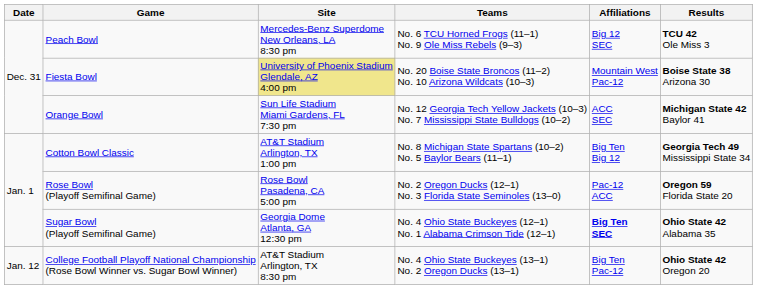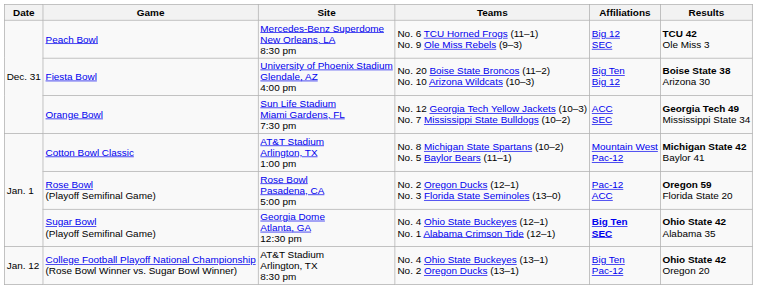 <table class="wikitable" style="font-size:90%;">
 <tr>
 <th>Date</th>
 <th>Game</th>
 <th>Site</th>
 <th>Teams</th>
 <th>Affiliations</th>
 <th>Results</th>
 </tr>
 <tr>
 <td rowspan=3 style=white-space:nowrap>Dec. 31</td>
 <td><a href='#'>Peach Bowl</a></td>
 <td><a href='#'>Mercedes-Benz Superdome</a><br><a href='#'>New Orleans, LA</a><br>8:30 pm</td>
 <td>No. 6 <a href='#'>TCU Horned Frogs</a> (11–1)<br>No. 9 <a href='#'>Ole Miss Rebels</a> (9–3)</td>
 <td><a href='#'>Big 12</a><br><a href='#'>SEC</a></td>
 <td><strong>TCU 42</strong><br>Ole Miss 3</td>
 </tr>
 <tr>
 <td><a href='#'>Fiesta Bowl</a></td>
-<td style="background: khaki;"><a href='#'>University of Phoenix Stadium</a><br><a href='#'>Glendale, AZ</a><br>4:00 pm</td>
+<td><a href='#'>University of Phoenix Stadium</a><br><a href='#'>Glendale, AZ</a><br>4:00 pm</td>
 <td>No. 20 <a href='#'>Boise State Broncos</a> (11–2)<br>No. 10 <a href='#'>Arizona Wildcats</a> (10–3)</td>
-<td><a href='#'>Mountain West</a><br><a href='#'>Pac-12</a></td>
+<td><a href='#'>Big Ten</a><br><a href='#'>Big 12</a></td>
 <td><strong>Boise State 38</strong><br>Arizona 30</td>
 </tr>
 <tr>
 <td><a href='#'>Orange Bowl</a></td>
 <td><a href='#'>Sun Life Stadium</a><br><a href='#'>Miami Gardens, FL</a><br>7:30 pm</td>
 <td>No. 12 <a href='#'>Georgia Tech Yellow Jackets</a> (10–3)<br>No. 7 <a href='#'>Mississippi State Bulldogs</a> (10–2)</td>
 <td><a href='#'>ACC</a><br><a href='#'>SEC</a></td>
-<td><strong>Michigan State 42</strong><br>Baylor 41</td>
+<td style=white-space:nowrap><strong>Georgia Tech 49</strong><br>Mississippi State 34</td>
 </tr>
 <tr>
 <td rowspan=3 style=white-space:nowrap>Jan. 1</td>
 <td><a href='#'>Cotton Bowl Classic</a></td>
 <td><a href='#'>AT&T Stadium</a><br><a href='#'>Arlington, TX</a><br>1:00 pm</td>
 <td>No. 8 <a href='#'>Michigan State Spartans</a> (10–2) <br> No. 5 <a href='#'>Baylor Bears</a> (11–1)</td>
-<td><a href='#'>Big Ten</a><br><a href='#'>Big 12</a></td>
-<td style=white-space:nowrap><strong>Georgia Tech 49</strong><br>Mississippi State 34</td>
+<td><a href='#'>Mountain West</a><br><a href='#'>Pac-12</a></td>
+<td><strong>Michigan State 42</strong><br>Baylor 41</td>
 </tr>
 <tr>
 <td><a href='#'>Rose Bowl</a><br>(Playoff Semifinal Game)</td>
 <td><a href='#'>Rose Bowl</a><br><a href='#'>Pasadena, CA</a><br>5:00 pm</td>
 <td>No. 2 <a href='#'>Oregon Ducks</a> (12–1)<br>No. 3 <a href='#'>Florida State Seminoles</a> (13–0)</td>
 <td><a href='#'>Pac-12</a><br><a href='#'>ACC</a></td>
 <td><strong>Oregon 59</strong><br>Florida State 20</td>
 </tr>
 <tr>
 <td><a href='#'>Sugar Bowl</a><br>(Playoff Semifinal Game)</td>
 <td><a href='#'>Georgia Dome</a><br><a href='#'>Atlanta, GA</a><br>12:30 pm</td>
 <td>No. 4 <a href='#'>Ohio State Buckeyes</a> (12–1) <br>No. 1 <a href='#'>Alabama Crimson Tide</a> (12–1)</td>
 <td><strong><a href='#'>Big Ten</a><br><a href='#'>SEC</a></strong></td>
 <td><strong>Ohio State 42</strong><br>Alabama 35</td>
 </tr>
 <tr>
 <td style="white-space:nowrap;">Jan. 12</td>
 <td><a href='#'>College Football Playoff National Championship</a><br>(Rose Bowl Winner vs. Sugar Bowl Winner)</td>
 <td>AT&T Stadium<br>Arlington, TX<br>8:30 pm</td>
 <td>No. 4 <a href='#'>Ohio State Buckeyes</a> (13–1)<br>No. 2 <a href='#'>Oregon Ducks</a> (13–1)</td>
 <td><a href='#'>Big Ten</a><br><a href='#'>Pac-12</a></td>
 <td><strong>Ohio State 42</strong><br>Oregon 20</td>
 </tr>
 </table>
